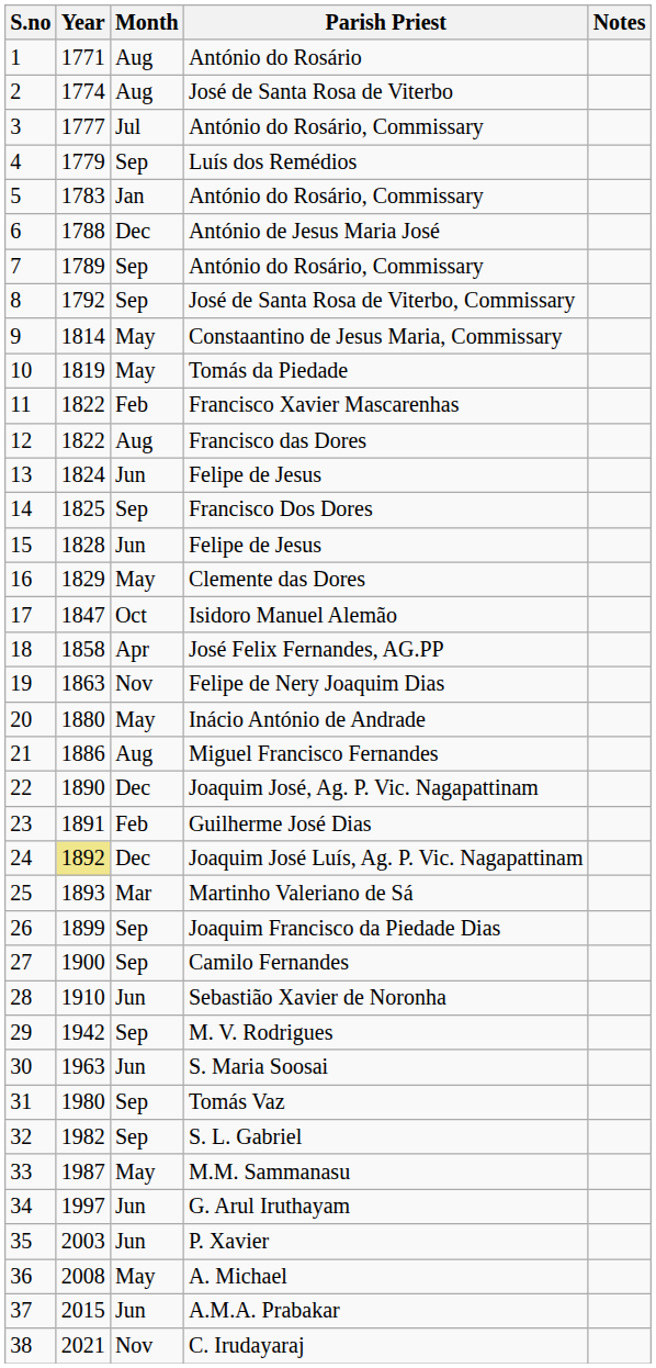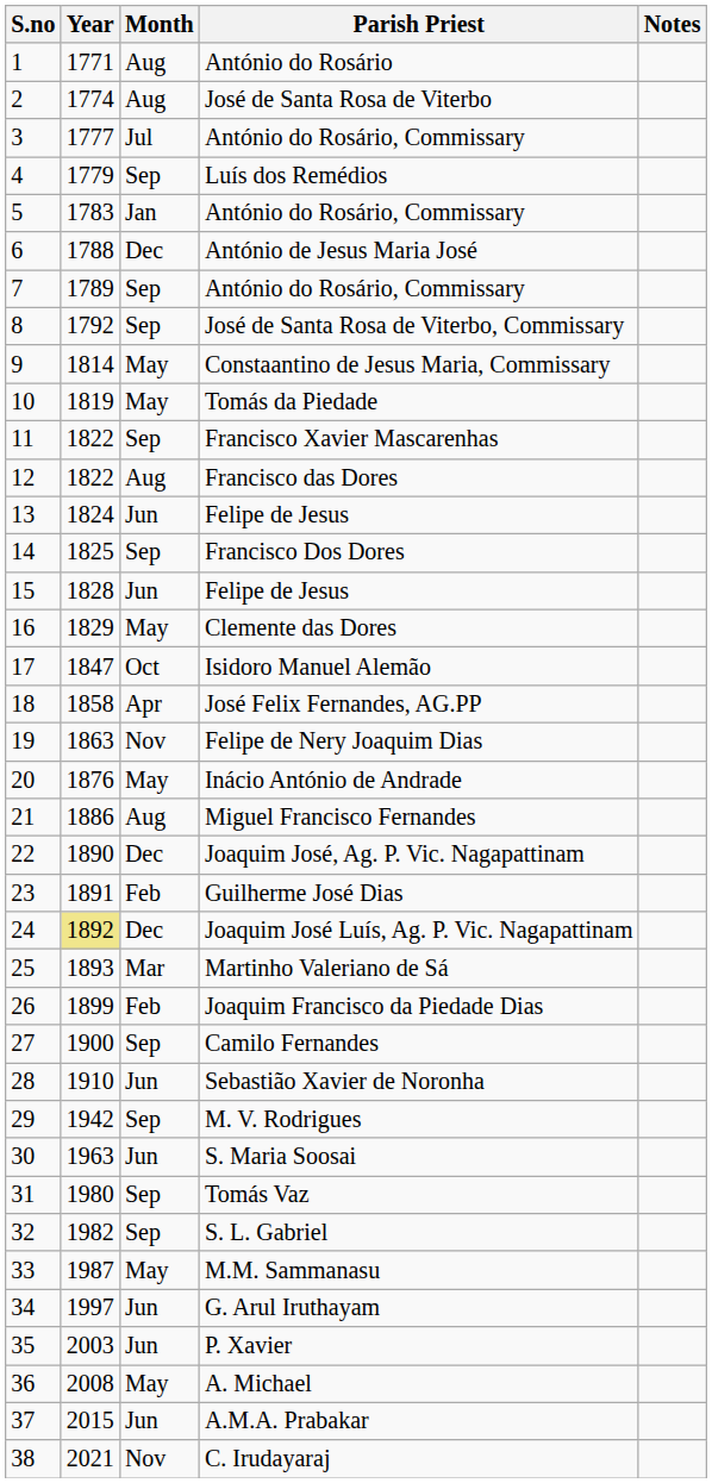 <table class="wikitable">
 <tr>
 <th>S.no</th>
 <th>Year</th>
 <th>Month</th>
 <th>Parish Priest</th>
 <th>Notes</th>
 </tr>
 <tr>
 <td>1</td>
 <td>1771</td>
 <td>Aug</td>
 <td>António do Rosário</td>
 <td></td>
 </tr>
 <tr>
 <td>2</td>
 <td>1774</td>
 <td>Aug</td>
 <td>José de Santa Rosa de Viterbo</td>
 <td></td>
 </tr>
 <tr>
 <td>3</td>
 <td>1777</td>
 <td>Jul</td>
 <td>António do Rosário, Commissary</td>
 <td></td>
 </tr>
 <tr>
 <td>4</td>
 <td>1779</td>
 <td>Sep</td>
 <td>Luís dos Remédios</td>
 <td></td>
 </tr>
 <tr>
 <td>5</td>
 <td>1783</td>
 <td>Jan</td>
 <td>António do Rosário, Commissary</td>
 <td></td>
 </tr>
 <tr>
 <td>6</td>
 <td>1788</td>
 <td>Dec</td>
 <td>António de Jesus Maria José</td>
 <td></td>
 </tr>
 <tr>
 <td>7</td>
 <td>1789</td>
 <td>Sep</td>
 <td>António do Rosário, Commissary</td>
 <td></td>
 </tr>
 <tr>
 <td>8</td>
 <td>1792</td>
 <td>Sep</td>
 <td>José de Santa Rosa de Viterbo, Commissary</td>
 <td></td>
 </tr>
 <tr>
 <td>9</td>
 <td>1814</td>
 <td>May</td>
 <td>Constaantino de Jesus Maria, Commissary</td>
 <td></td>
 </tr>
 <tr>
 <td>10</td>
 <td>1819</td>
 <td>May</td>
 <td>Tomás da Piedade</td>
 <td></td>
 </tr>
 <tr>
 <td>11</td>
 <td>1822</td>
-<td>Feb</td>
+<td>Sep</td>
 <td>Francisco Xavier Mascarenhas</td>
 <td></td>
 </tr>
 <tr>
 <td>12</td>
 <td>1822</td>
 <td>Aug</td>
 <td>Francisco das Dores</td>
 <td></td>
 </tr>
 <tr>
 <td>13</td>
 <td>1824</td>
 <td>Jun</td>
 <td>Felipe de Jesus</td>
 <td></td>
 </tr>
 <tr>
 <td>14</td>
 <td>1825</td>
 <td>Sep</td>
 <td>Francisco Dos Dores</td>
 <td></td>
 </tr>
 <tr>
 <td>15</td>
 <td>1828</td>
 <td>Jun</td>
 <td>Felipe de Jesus</td>
 <td></td>
 </tr>
 <tr>
 <td>16</td>
 <td>1829</td>
 <td>May</td>
 <td>Clemente das Dores</td>
 <td></td>
 </tr>
 <tr>
 <td>17</td>
 <td>1847</td>
 <td>Oct</td>
 <td>Isidoro Manuel Alemão</td>
 <td></td>
 </tr>
 <tr>
 <td>18</td>
 <td>1858</td>
 <td>Apr</td>
 <td>José Felix Fernandes, AG.PP</td>
 <td></td>
 </tr>
 <tr>
 <td>19</td>
 <td>1863</td>
 <td>Nov</td>
 <td>Felipe de Nery Joaquim Dias</td>
 <td></td>
 </tr>
 <tr>
 <td>20</td>
-<td>1880</td>
+<td>1876</td>
 <td>May</td>
 <td>Inácio António de Andrade</td>
 <td></td>
 </tr>
 <tr>
 <td>21</td>
 <td>1886</td>
 <td>Aug</td>
 <td>Miguel Francisco Fernandes</td>
 <td></td>
 </tr>
 <tr>
 <td>22</td>
 <td>1890</td>
 <td>Dec</td>
 <td>Joaquim José, Ag. P. Vic. Nagapattinam</td>
 <td></td>
 </tr>
 <tr>
 <td>23</td>
 <td>1891</td>
 <td>Feb</td>
 <td>Guilherme José Dias</td>
 <td></td>
 </tr>
 <tr>
 <td>24</td>
 <td style="background: khaki;">1892</td>
 <td>Dec</td>
 <td>Joaquim José Luís, Ag. P. Vic. Nagapattinam</td>
 <td></td>
 </tr>
 <tr>
 <td>25</td>
 <td>1893</td>
 <td>Mar</td>
 <td>Martinho Valeriano de Sá</td>
 <td></td>
 </tr>
 <tr>
 <td>26</td>
 <td>1899</td>
-<td>Sep</td>
+<td>Feb</td>
 <td>Joaquim Francisco da Piedade Dias</td>
 <td></td>
 </tr>
 <tr>
 <td>27</td>
 <td>1900</td>
 <td>Sep</td>
 <td>Camilo Fernandes</td>
 <td></td>
 </tr>
 <tr>
 <td>28</td>
 <td>1910</td>
 <td>Jun</td>
 <td>Sebastião Xavier de Noronha</td>
 <td></td>
 </tr>
 <tr>
 <td>29</td>
 <td>1942</td>
 <td>Sep</td>
 <td>M. V. Rodrigues</td>
 <td></td>
 </tr>
 <tr>
 <td>30</td>
 <td>1963</td>
 <td>Jun</td>
 <td>S. Maria Soosai</td>
 <td></td>
 </tr>
 <tr>
 <td>31</td>
 <td>1980</td>
 <td>Sep</td>
 <td>Tomás Vaz</td>
 <td></td>
 </tr>
 <tr>
 <td>32</td>
 <td>1982</td>
 <td>Sep</td>
 <td>S. L. Gabriel</td>
 <td></td>
 </tr>
 <tr>
 <td>33</td>
 <td>1987</td>
 <td>May</td>
 <td>M.M. Sammanasu</td>
 <td></td>
 </tr>
 <tr>
 <td>34</td>
 <td>1997</td>
 <td>Jun</td>
 <td>G. Arul Iruthayam</td>
 <td></td>
 </tr>
 <tr>
 <td>35</td>
 <td>2003</td>
 <td>Jun</td>
 <td>P. Xavier</td>
 <td></td>
 </tr>
 <tr>
 <td>36</td>
 <td>2008</td>
 <td>May</td>
 <td>A. Michael</td>
 <td></td>
 </tr>
 <tr>
 <td>37</td>
 <td>2015</td>
 <td>Jun</td>
 <td>A.M.A. Prabakar</td>
 <td></td>
 </tr>
 <tr>
 <td>38</td>
 <td>2021</td>
 <td>Nov</td>
 <td>C. Irudayaraj</td>
 <td></td>
 </tr>
 </table>
